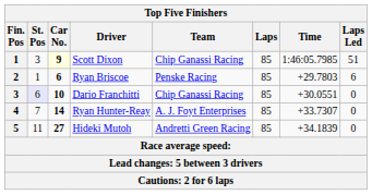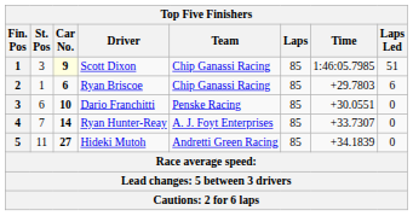 <table class="wikitable" style="font-size:95%;text-align:center">
 <tr>
 <th colspan=9>Top Five Finishers</th>
 </tr>
 <tr>
 <th>Fin.<br>Pos</th>
 <th>St.<br>Pos</th>
 <th>Car<br>No.</th>
 <th>Driver</th>
 <th>Team</th>
 <th>Laps</th>
 <th>Time</th>
 <th>Laps<br>Led</th>
 </tr>
 <tr>
 <th>1</th>
 <td>3</td>
 <td style="background: lightyellow;"><strong>9</strong></td>
 <td style="text-align:left"> <a href='#'>Scott Dixon</a></td>
 <td style="text-align:left"><a href='#'>Chip Ganassi Racing</a></td>
 <td>85</td>
 <td align=right>1:46:05.7985</td>
 <td>51</td>
 </tr>
 <tr>
 <th>2</th>
 <td>1</td>
 <td><strong>6</strong></td>
 <td style="text-align:left"> <a href='#'>Ryan Briscoe</a></td>
-<td style="text-align:left"><a href='#'>Penske Racing</a></td>
+<td style="text-align:left"><a href='#'>Chip Ganassi Racing</a></td>
 <td>85</td>
 <td align=right>+29.7803</td>
 <td>6</td>
 </tr>
 <tr>
 <th>3</th>
-<td style="background: lavender;">6</td>
+<td>6</td>
 <td><strong>10</strong></td>
 <td style="text-align:left"> <a href='#'>Dario Franchitti</a></td>
-<td style="text-align:left"><a href='#'>Chip Ganassi Racing</a></td>
+<td style="text-align:left"><a href='#'>Penske Racing</a></td>
 <td>85</td>
 <td align=right>+30.0551</td>
 <td>0</td>
 </tr>
 <tr>
 <th>4</th>
 <td>7</td>
 <td><strong>14</strong></td>
 <td style="text-align:left"> <a href='#'>Ryan Hunter-Reay</a></td>
 <td style="text-align:left"><a href='#'>A. J. Foyt Enterprises</a></td>
 <td>85</td>
 <td align=right>+33.7307</td>
 <td>0</td>
 </tr>
 <tr>
 <th>5</th>
 <td>11</td>
 <td><strong>27</strong></td>
 <td style="text-align:left"> <a href='#'>Hideki Mutoh</a></td>
 <td style="text-align:left"><a href='#'>Andretti Green Racing</a></td>
 <td>85</td>
 <td align=right>+34.1839</td>
 <td>0</td>
 </tr>
 <tr>
 <th colspan=9>Race average speed: </th>
 </tr>
 <tr>
 <th colspan=9>Lead changes: 5 between 3 drivers</th>
 </tr>
 <tr>
 <th colspan=9>Cautions: 2 for 6 laps</th>
 </tr>
 </table>
